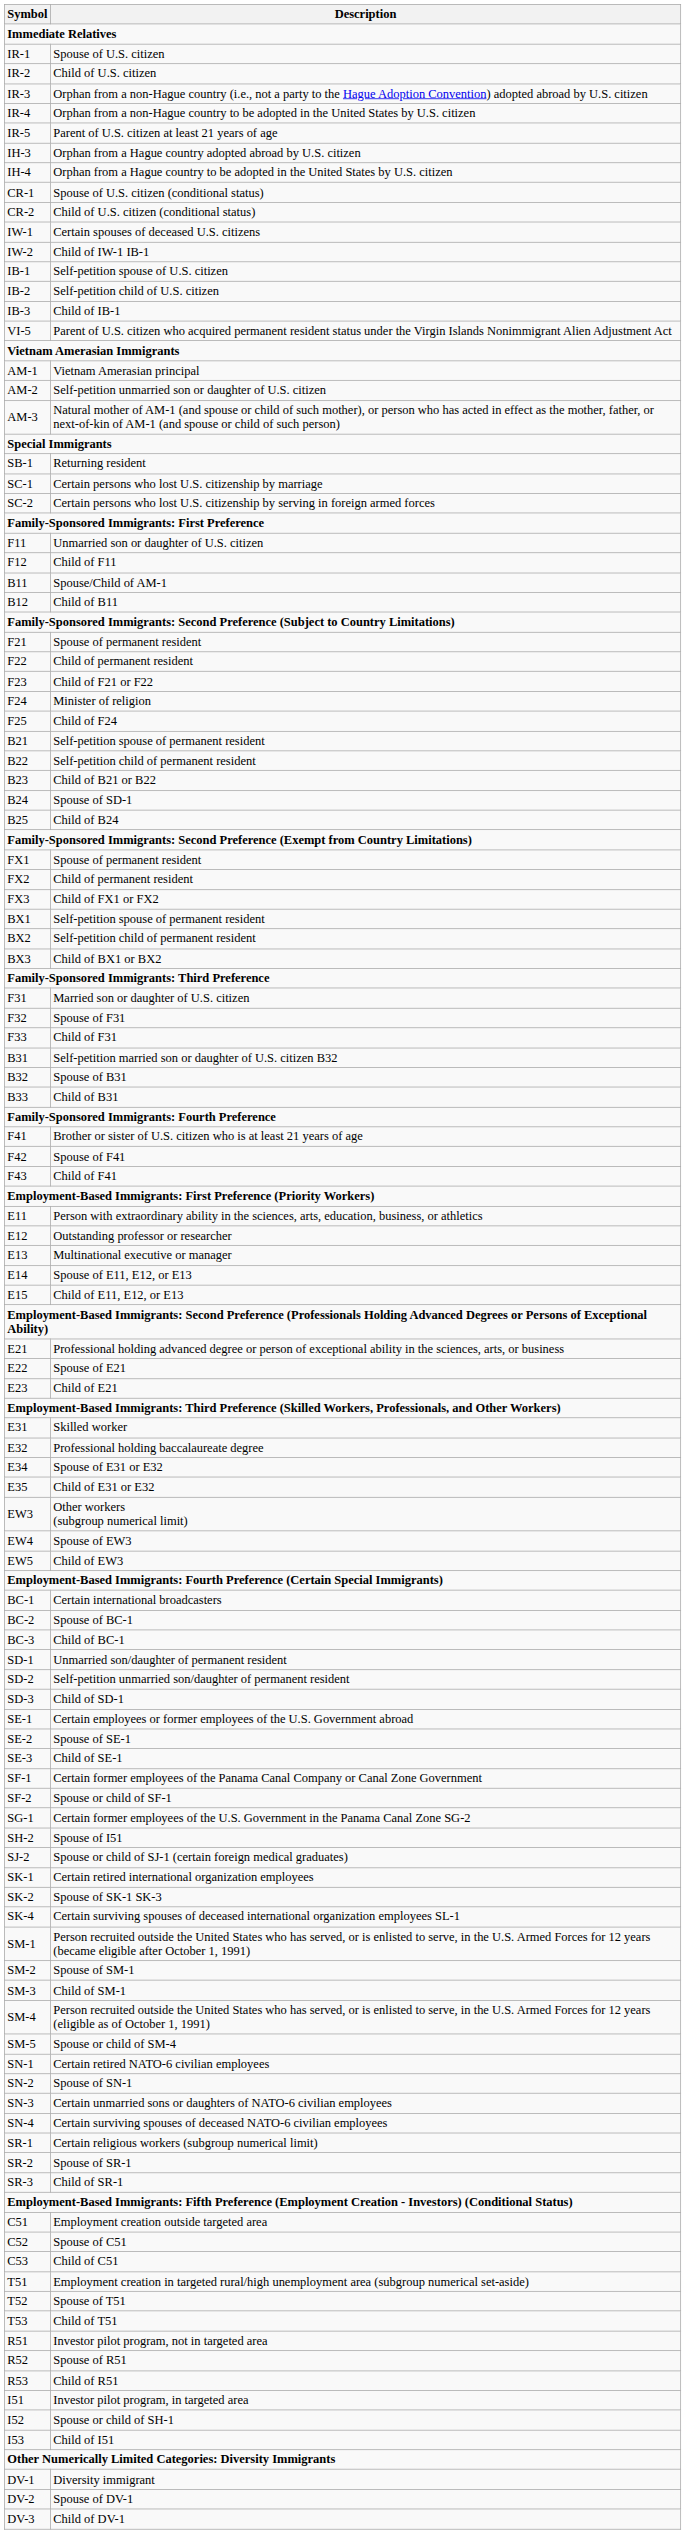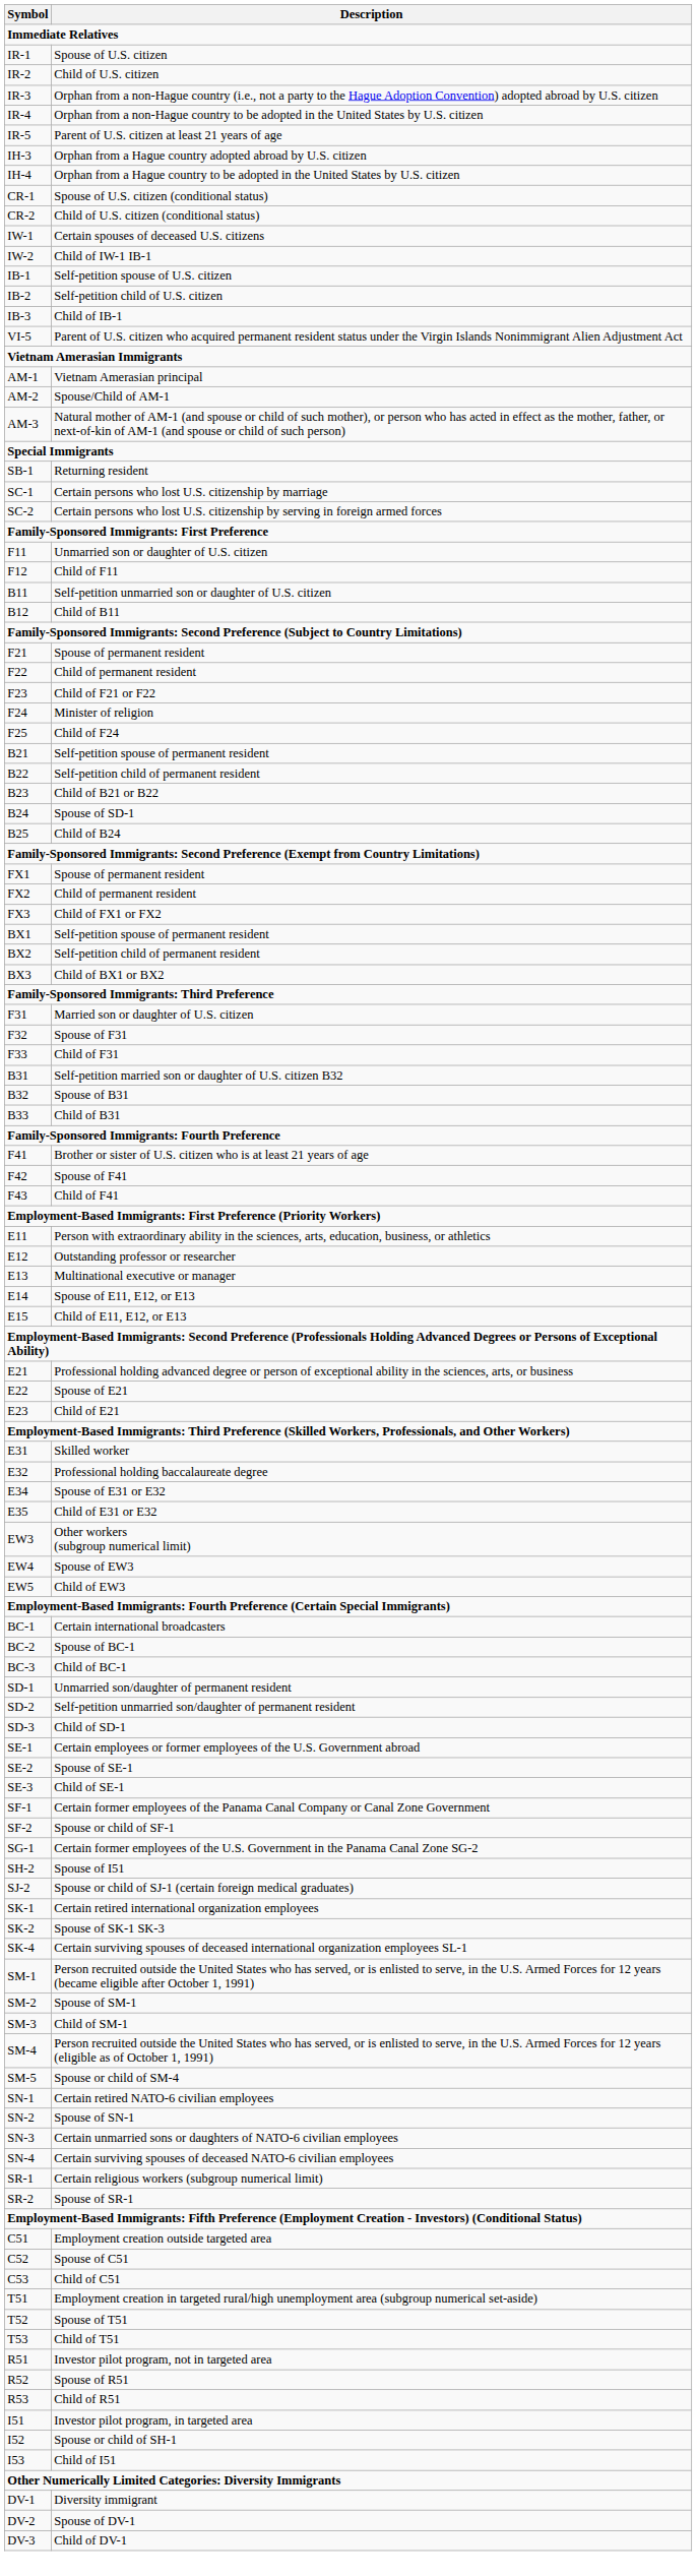 <table class="wikitable collapsible">
 <tr>
 <th>Symbol</th>
 <th>Description</th>
 </tr>
 <tr>
 <td colspan=2><strong>Immediate Relatives</strong></td>
 </tr>
 <tr>
 <td>IR-1</td>
 <td>Spouse of U.S. citizen</td>
 </tr>
 <tr>
 <td>IR-2</td>
 <td>Child of U.S. citizen</td>
 </tr>
 <tr>
 <td>IR-3</td>
 <td>Orphan from a non-Hague country (i.e., not a party to the <a href='#'>Hague Adoption Convention</a>) adopted abroad by U.S. citizen</td>
 </tr>
 <tr>
 <td>IR-4</td>
 <td>Orphan from a non-Hague country to be adopted in the United States by U.S. citizen</td>
 </tr>
 <tr>
 <td>IR-5</td>
 <td>Parent of U.S. citizen at least 21 years of age</td>
 </tr>
 <tr>
 <td>IH-3</td>
 <td>Orphan from a Hague country adopted abroad by U.S. citizen</td>
 </tr>
 <tr>
 <td>IH-4</td>
 <td>Orphan from a Hague country to be adopted in the United States by U.S. citizen</td>
 </tr>
 <tr>
 <td>CR-1</td>
 <td>Spouse of U.S. citizen (conditional status)</td>
 </tr>
 <tr>
 <td>CR-2</td>
 <td>Child of U.S. citizen (conditional status)</td>
 </tr>
 <tr>
 <td>IW-1</td>
 <td>Certain spouses of deceased U.S. citizens</td>
 </tr>
 <tr>
 <td>IW-2</td>
 <td>Child of IW-1 IB-1</td>
 </tr>
 <tr>
 <td>IB-1</td>
 <td>Self-petition spouse of U.S. citizen</td>
 </tr>
 <tr>
 <td>IB-2</td>
 <td>Self-petition child of U.S. citizen</td>
 </tr>
 <tr>
 <td>IB-3</td>
 <td>Child of IB-1</td>
 </tr>
 <tr>
 <td>VI-5</td>
 <td>Parent of U.S. citizen who acquired permanent resident status under the Virgin Islands Nonimmigrant Alien Adjustment Act</td>
 </tr>
 <tr>
 <td colspan=2><strong>Vietnam Amerasian Immigrants</strong></td>
 </tr>
 <tr>
 <td>AM-1</td>
 <td>Vietnam Amerasian principal</td>
 </tr>
 <tr>
 <td>AM-2</td>
-<td>Self-petition unmarried son or daughter of U.S. citizen</td>
+<td>Spouse/Child of AM-1</td>
 </tr>
 <tr>
 <td>AM-3</td>
 <td>Natural mother of AM-1 (and spouse or child of such mother), or person who has acted in effect as the mother, father, or next-of-kin of AM-1 (and spouse or child of such person)</td>
 </tr>
 <tr>
 <td colspan=2><strong>Special Immigrants</strong></td>
 </tr>
 <tr>
 <td>SB-1</td>
 <td>Returning resident</td>
 </tr>
 <tr>
 <td>SC-1</td>
 <td>Certain persons who lost U.S. citizenship by marriage</td>
 </tr>
 <tr>
 <td>SC-2</td>
 <td>Certain persons who lost U.S. citizenship by serving in foreign armed forces</td>
 </tr>
 <tr>
 <td colspan=2><strong>Family-Sponsored Immigrants: First Preference</strong></td>
 </tr>
 <tr>
 <td>F11</td>
 <td>Unmarried son or daughter of U.S. citizen</td>
 </tr>
 <tr>
 <td>F12</td>
 <td>Child of F11</td>
 </tr>
 <tr>
 <td>B11</td>
-<td>Spouse/Child of AM-1</td>
+<td>Self-petition unmarried son or daughter of U.S. citizen</td>
 </tr>
 <tr>
 <td>B12</td>
 <td>Child of B11</td>
 </tr>
 <tr>
 <td colspan=2><strong>Family-Sponsored Immigrants: Second Preference (Subject to Country Limitations)</strong></td>
 </tr>
 <tr>
 <td>F21</td>
 <td>Spouse of permanent resident</td>
 </tr>
 <tr>
 <td>F22</td>
 <td>Child of permanent resident</td>
 </tr>
 <tr>
 <td>F23</td>
 <td>Child of F21 or F22</td>
 </tr>
 <tr>
 <td>F24</td>
 <td>Minister of religion</td>
 </tr>
 <tr>
 <td>F25</td>
 <td>Child of F24</td>
 </tr>
 <tr>
 <td>B21</td>
 <td>Self-petition spouse of permanent resident</td>
 </tr>
 <tr>
 <td>B22</td>
 <td>Self-petition child of permanent resident</td>
 </tr>
 <tr>
 <td>B23</td>
 <td>Child of B21 or B22</td>
 </tr>
 <tr>
 <td>B24</td>
 <td>Spouse of SD-1</td>
 </tr>
 <tr>
 <td>B25</td>
 <td>Child of B24</td>
 </tr>
 <tr>
 <td colspan=2><strong>Family-Sponsored Immigrants: Second Preference (Exempt from Country Limitations)</strong></td>
 </tr>
 <tr>
 <td>FX1</td>
 <td>Spouse of permanent resident</td>
 </tr>
 <tr>
 <td>FX2</td>
 <td>Child of permanent resident</td>
 </tr>
 <tr>
 <td>FX3</td>
 <td>Child of FX1 or FX2</td>
 </tr>
 <tr>
 <td>BX1</td>
 <td>Self-petition spouse of permanent resident</td>
 </tr>
 <tr>
 <td>BX2</td>
 <td>Self-petition child of permanent resident</td>
 </tr>
 <tr>
 <td>BX3</td>
 <td>Child of BX1 or BX2</td>
 </tr>
 <tr>
 <td colspan=2><strong>Family-Sponsored Immigrants: Third Preference</strong></td>
 </tr>
 <tr>
 <td>F31</td>
 <td>Married son or daughter of U.S. citizen</td>
 </tr>
 <tr>
 <td>F32</td>
 <td>Spouse of F31</td>
 </tr>
 <tr>
 <td>F33</td>
 <td>Child of F31</td>
 </tr>
 <tr>
 <td>B31</td>
 <td>Self-petition married son or daughter of U.S. citizen B32</td>
 </tr>
 <tr>
 <td>B32</td>
 <td>Spouse of B31</td>
 </tr>
 <tr>
 <td>B33</td>
 <td>Child of B31</td>
 </tr>
 <tr>
 <td colspan=2><strong>Family-Sponsored Immigrants: Fourth Preference</strong></td>
 </tr>
 <tr>
 <td>F41</td>
 <td>Brother or sister of U.S. citizen who is at least 21 years of age</td>
 </tr>
 <tr>
 <td>F42</td>
 <td>Spouse of F41</td>
 </tr>
 <tr>
 <td>F43</td>
 <td>Child of F41</td>
 </tr>
 <tr>
 <td colspan=2><strong>Employment-Based Immigrants: First Preference (Priority Workers)</strong></td>
 </tr>
 <tr>
 <td>E11</td>
 <td>Person with extraordinary ability in the sciences, arts, education, business, or athletics</td>
 </tr>
 <tr>
 <td>E12</td>
 <td>Outstanding professor or researcher</td>
 </tr>
 <tr>
 <td>E13</td>
 <td>Multinational executive or manager</td>
 </tr>
 <tr>
 <td>E14</td>
 <td>Spouse of E11, E12, or E13</td>
 </tr>
 <tr>
 <td>E15</td>
 <td>Child of E11, E12, or E13</td>
 </tr>
 <tr>
 <td colspan=2><strong>Employment-Based Immigrants: Second Preference (Professionals Holding Advanced Degrees or Persons of Exceptional Ability)</strong></td>
 </tr>
 <tr>
 <td>E21</td>
 <td>Professional holding advanced degree or person of exceptional ability in the sciences, arts, or business</td>
 </tr>
 <tr>
 <td>E22</td>
 <td>Spouse of E21</td>
 </tr>
 <tr>
 <td>E23</td>
 <td>Child of E21</td>
 </tr>
 <tr>
 <td colspan=2><strong>Employment-Based Immigrants: Third Preference (Skilled Workers, Professionals, and Other Workers)</strong></td>
 </tr>
 <tr>
 <td>E31</td>
 <td>Skilled worker</td>
 </tr>
 <tr>
 <td>E32</td>
 <td>Professional holding baccalaureate degree</td>
 </tr>
 <tr>
 <td>E34</td>
 <td>Spouse of E31 or E32</td>
 </tr>
 <tr>
 <td>E35</td>
 <td>Child of E31 or E32</td>
 </tr>
 <tr>
 <td>EW3</td>
 <td>Other workers<br>(subgroup numerical limit)</td>
 </tr>
 <tr>
 <td>EW4</td>
 <td>Spouse of EW3</td>
 </tr>
 <tr>
 <td>EW5</td>
 <td>Child of EW3</td>
 </tr>
 <tr>
 <td colspan=2><strong>Employment-Based Immigrants: Fourth Preference (Certain Special Immigrants)</strong></td>
 </tr>
 <tr>
 <td>BC-1</td>
 <td>Certain international broadcasters</td>
 </tr>
 <tr>
 <td>BC-2</td>
 <td>Spouse of BC-1</td>
 </tr>
 <tr>
 <td>BC-3</td>
 <td>Child of BC-1</td>
 </tr>
 <tr>
 <td>SD-1</td>
 <td>Unmarried son/daughter of permanent resident</td>
 </tr>
 <tr>
 <td>SD-2</td>
 <td>Self-petition unmarried son/daughter of permanent resident</td>
 </tr>
 <tr>
 <td>SD-3</td>
 <td>Child of SD-1</td>
 </tr>
 <tr>
 <td>SE-1</td>
 <td>Certain employees or former employees of the U.S. Government abroad</td>
 </tr>
 <tr>
 <td>SE-2</td>
 <td>Spouse of SE-1</td>
 </tr>
 <tr>
 <td>SE-3</td>
 <td>Child of SE-1</td>
 </tr>
 <tr>
 <td>SF-1</td>
 <td>Certain former employees of the Panama Canal Company or Canal Zone Government</td>
 </tr>
 <tr>
 <td>SF-2</td>
 <td>Spouse or child of SF-1</td>
 </tr>
 <tr>
 <td>SG-1</td>
 <td>Certain former employees of the U.S. Government in the Panama Canal Zone SG-2</td>
 </tr>
 <tr>
 <td>SH-2</td>
 <td>Spouse of I51</td>
 </tr>
 <tr>
 <td>SJ-2</td>
 <td>Spouse or child of SJ-1 (certain foreign medical graduates)</td>
 </tr>
 <tr>
 <td>SK-1</td>
 <td>Certain retired international organization employees</td>
 </tr>
 <tr>
 <td>SK-2</td>
 <td>Spouse of SK-1 SK-3</td>
 </tr>
 <tr>
 <td>SK-4</td>
 <td>Certain surviving spouses of deceased international organization employees SL-1</td>
 </tr>
 <tr>
 <td>SM-1</td>
 <td>Person recruited outside the United States who has served, or is enlisted to serve, in the U.S. Armed Forces for 12 years (became eligible after October 1, 1991)</td>
 </tr>
 <tr>
 <td>SM-2</td>
 <td>Spouse of SM-1</td>
 </tr>
 <tr>
 <td>SM-3</td>
 <td>Child of SM-1</td>
 </tr>
 <tr>
 <td>SM-4</td>
 <td>Person recruited outside the United States who has served, or is enlisted to serve, in the U.S. Armed Forces for 12 years (eligible as of October 1, 1991)</td>
 </tr>
 <tr>
 <td>SM-5</td>
 <td>Spouse or child of SM-4</td>
 </tr>
 <tr>
 <td>SN-1</td>
 <td>Certain retired NATO-6 civilian employees</td>
 </tr>
 <tr>
 <td>SN-2</td>
 <td>Spouse of SN-1</td>
 </tr>
 <tr>
 <td>SN-3</td>
 <td>Certain unmarried sons or daughters of NATO-6 civilian employees</td>
 </tr>
 <tr>
 <td>SN-4</td>
 <td>Certain surviving spouses of deceased NATO-6 civilian employees</td>
 </tr>
 <tr>
 <td>SR-1</td>
 <td>Certain religious workers (subgroup numerical limit)</td>
 </tr>
 <tr>
 <td>SR-2</td>
 <td>Spouse of SR-1</td>
 </tr>
 <tr>
-<td>SR-3</td>
-<td>Child of SR-1</td>
-</tr>
-<tr>
 <td colspan=2><strong>Employment-Based Immigrants: Fifth Preference (Employment Creation - Investors) (Conditional Status)</strong></td>
 </tr>
 <tr>
 <td>C51</td>
 <td>Employment creation outside targeted area</td>
 </tr>
 <tr>
 <td>C52</td>
 <td>Spouse of C51</td>
 </tr>
 <tr program,>
 <td>C53</td>
 <td>Child of C51</td>
 </tr>
 <tr>
 <td>T51</td>
 <td>Employment creation in targeted rural/high unemployment area (subgroup numerical set-aside)</td>
 </tr>
 <tr>
 <td>T52</td>
 <td>Spouse of T51</td>
 </tr>
 <tr>
 <td>T53</td>
 <td>Child of T51</td>
 </tr>
 <tr>
 <td>R51</td>
 <td>Investor pilot program, not in targeted area</td>
 </tr>
 <tr>
 <td>R52</td>
 <td>Spouse of R51</td>
 </tr>
 <tr>
 <td>R53</td>
 <td>Child of R51</td>
 </tr>
 <tr>
 <td>I51</td>
 <td>Investor pilot program, in targeted area</td>
 </tr>
 <tr>
 <td>I52</td>
 <td>Spouse or child of SH-1</td>
 </tr>
 <tr>
 <td>I53</td>
 <td>Child of I51</td>
 </tr>
 <tr>
 <td colspan=2><strong>Other Numerically Limited Categories: Diversity Immigrants</strong></td>
 </tr>
 <tr>
 <td>DV-1</td>
 <td>Diversity immigrant</td>
 </tr>
 <tr>
 <td>DV-2</td>
 <td>Spouse of DV-1</td>
 </tr>
 <tr>
 <td>DV-3</td>
 <td>Child of DV-1</td>
 </tr>
 </table>
